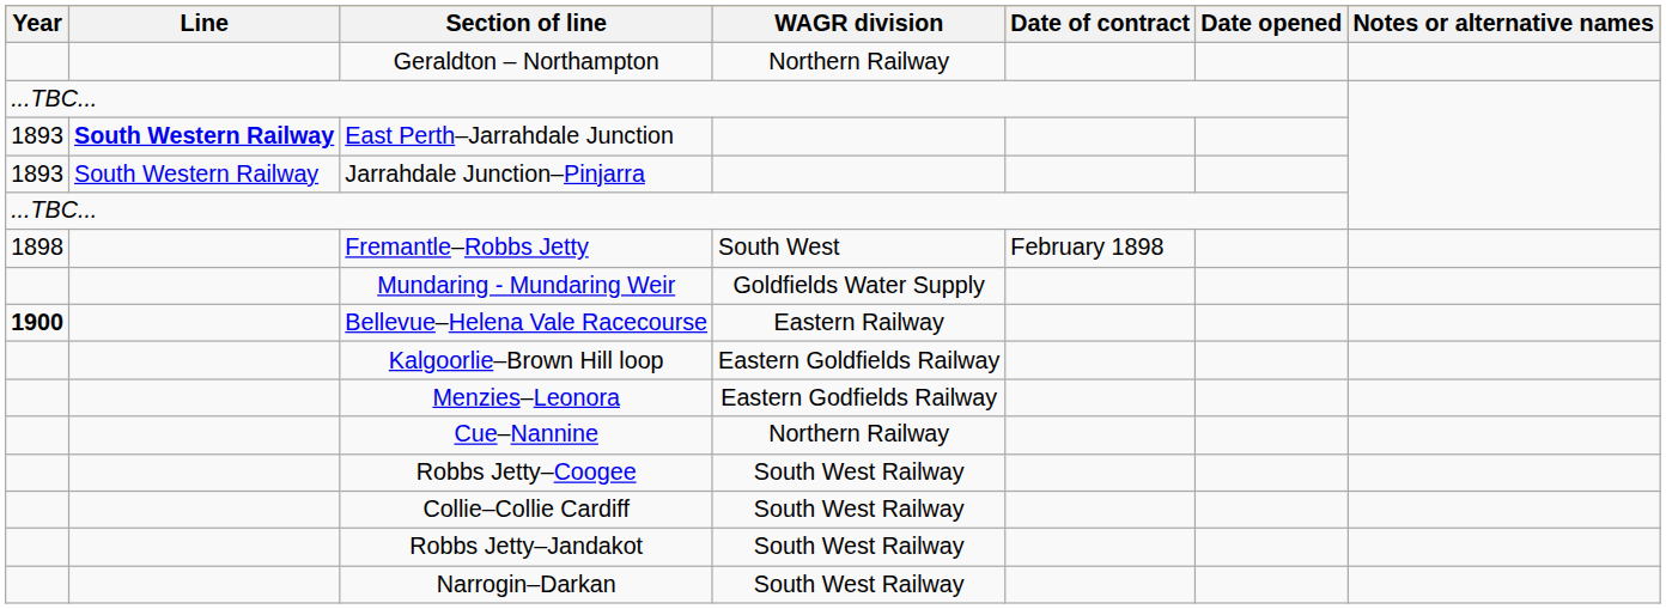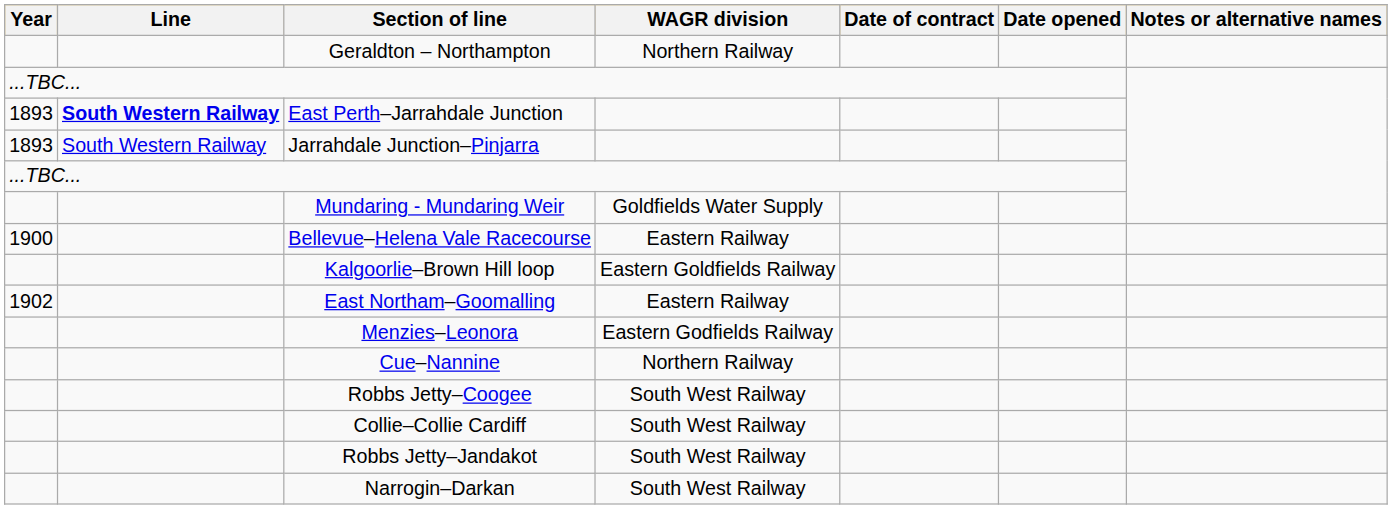 <table class="sortable wikitable">
 <tr align="center" bgcolor="#DAA520">
 <th>Year</th>
 <th>Line</th>
 <th>Section of line</th>
 <th>WAGR division</th>
 <th>Date of contract</th>
 <th>Date opened</th>
 <th>Notes or alternative names</th>
 </tr>
 <tr align="center">
 <td></td>
 <td></td>
 <td>Geraldton – Northampton</td>
 <td>Northern Railway</td>
 <td></td>
 <td></td>
 <td></td>
 </tr>
 <tr>
 <td colspan=6><em>...TBC...</em></td>
 </tr>
 <tr>
 <td>1893</td>
 <td><strong><a href='#'>South Western Railway</a></strong></td>
 <td><a href='#'>East Perth</a>–Jarrahdale Junction</td>
 <td></td>
 <td></td>
 <td></td>
 </tr>
 <tr>
 <td>1893</td>
 <td><a href='#'>South Western Railway</a></td>
 <td>Jarrahdale Junction–<a href='#'>Pinjarra</a></td>
 <td></td>
 <td></td>
 <td></td>
 </tr>
 <tr>
 <td colspan=6><em>...TBC...</em></td>
 </tr>
-<tr>
-<td>1898</td>
-<td></td>
-<td><a href='#'>Fremantle</a>–<a href='#'>Robbs Jetty</a></td>
-<td>South West</td>
-<td>February 1898</td>
-<td></td>
-<td></td>
-</tr>
 <tr align="center">
 <td></td>
 <td></td>
 <td><a href='#'>Mundaring - Mundaring Weir</a></td>
 <td>Goldfields Water Supply</td>
 <td></td>
 <td></td>
 </tr>
 <tr align="center">
-<td><strong>1900</strong></td>
+<td>1900</td>
 <td></td>
 <td><a href='#'>Bellevue</a>–<a href='#'>Helena Vale Racecourse</a></td>
 <td>Eastern Railway</td>
 <td></td>
 <td></td>
 <td></td>
 </tr>
 <tr align="center">
 <td></td>
 <td></td>
 <td><a href='#'>Kalgoorlie</a>–Brown Hill loop</td>
 <td>Eastern Goldfields Railway</td>
+<td></td>
+<td></td>
+<td></td>
+</tr>
+<tr align="center">
+<td>1902</td>
+<td></td>
+<td><a href='#'>East Northam</a>–<a href='#'>Goomalling</a></td>
+<td>Eastern Railway</td>
 <td></td>
 <td></td>
 <td></td>
 </tr>
 <tr align="center">
 <td></td>
 <td></td>
 <td><a href='#'>Menzies</a>–<a href='#'>Leonora</a></td>
 <td>Eastern Godfields Railway</td>
 <td></td>
 <td></td>
 <td></td>
 </tr>
 <tr align="center">
 <td></td>
 <td></td>
 <td><a href='#'>Cue</a>–<a href='#'>Nannine</a></td>
 <td>Northern Railway</td>
 <td></td>
 <td></td>
 <td></td>
 </tr>
 <tr align="center">
 <td></td>
 <td></td>
 <td>Robbs Jetty–<a href='#'>Coogee</a></td>
 <td>South West Railway</td>
 <td></td>
 <td></td>
 <td></td>
 </tr>
 <tr align="center">
 <td></td>
 <td></td>
 <td>Collie–Collie Cardiff</td>
 <td>South West Railway</td>
 <td></td>
 <td></td>
 <td></td>
 </tr>
 <tr align="center">
 <td></td>
 <td></td>
 <td>Robbs Jetty–Jandakot</td>
 <td>South West Railway</td>
 <td></td>
 <td></td>
 <td></td>
 </tr>
 <tr align="center">
 <td></td>
 <td></td>
 <td>Narrogin–Darkan</td>
 <td>South West Railway</td>
 <td></td>
 <td></td>
 <td></td>
 </tr>
 </table>
